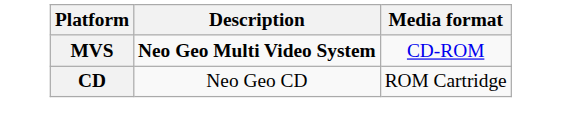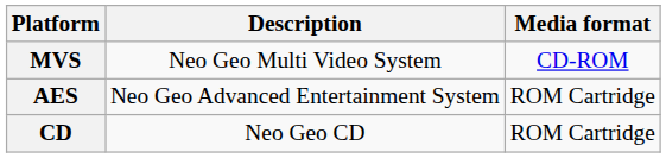 <table class="wikitable plainrowheaders" width="auto" style="margin:1em auto; text-align:center;">
 <tr>
 <th scope="col">Platform</th>
 <th scope="col">Description</th>
 <th scope="col">Media format</th>
 </tr>
 <tr>
 <th>MVS</th>
-<td><strong>Neo Geo Multi Video System</strong></td>
+<td>Neo Geo Multi Video System</td>
 <td><a href='#'>CD-ROM</a></td>
+</tr>
+<tr>
+<th>AES</th>
+<td>Neo Geo Advanced Entertainment System</td>
+<td>ROM Cartridge</td>
 </tr>
 <tr>
 <th>CD</th>
 <td>Neo Geo CD</td>
 <td>ROM Cartridge</td>
 </tr>
 </table>
